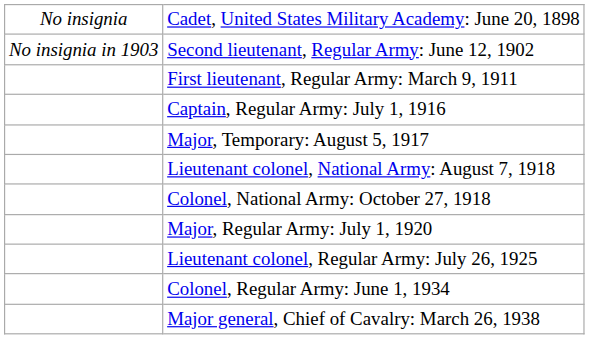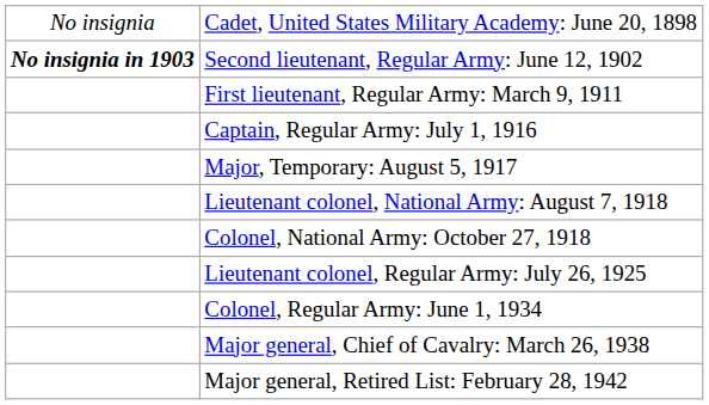 <table class="wikitable" style="background:white">
 <tr>
 <td align="center"><em>No insignia</em></td>
 <td><a href='#'>Cadet</a>, <a href='#'>United States Military Academy</a>: June 20, 1898</td>
 </tr>
 <tr>
-<td align="center"><em>No insignia in 1903</em></td>
+<td align="center"><strong><em>No insignia in 1903</em></strong></td>
 <td><a href='#'>Second lieutenant</a>, <a href='#'>Regular Army</a>: June 12, 1902</td>
 </tr>
 <tr>
 <td align="center"></td>
 <td><a href='#'>First lieutenant</a>, Regular Army: March 9, 1911</td>
 </tr>
 <tr>
 <td align="center"></td>
 <td><a href='#'>Captain</a>, Regular Army: July 1, 1916</td>
 </tr>
 <tr>
 <td align="center"></td>
 <td><a href='#'>Major</a>, Temporary: August 5, 1917</td>
 </tr>
 <tr>
 <td align="center"></td>
 <td><a href='#'>Lieutenant colonel</a>, <a href='#'>National Army</a>: August 7, 1918</td>
 </tr>
 <tr>
 <td align="center"></td>
 <td><a href='#'>Colonel</a>, National Army: October 27, 1918</td>
 </tr>
 <tr>
 <td align="center"></td>
-<td><a href='#'>Major</a>, Regular Army: July 1, 1920</td>
-</tr>
-<tr>
-<td align="center"></td>
 <td><a href='#'>Lieutenant colonel</a>, Regular Army: July 26, 1925</td>
 </tr>
 <tr>
 <td align="center"></td>
 <td><a href='#'>Colonel</a>, Regular Army: June 1, 1934</td>
 </tr>
 <tr>
 <td align="center"></td>
 <td><a href='#'>Major general</a>, Chief of Cavalry: March 26, 1938</td>
 </tr>
+<tr>
+<td align="center"></td>
+<td>Major general, Retired List: February 28, 1942</td>
+</tr>
 </table>
